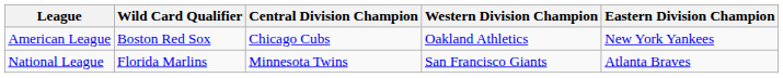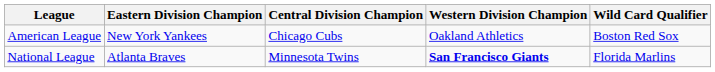 <table class="wikitable">
 <tr>
 <th>League</th>
-<th>Wild Card Qualifier</th>
+<th>Eastern Division Champion</th>
 <th>Central Division Champion</th>
 <th>Western Division Champion</th>
-<th>Eastern Division Champion</th>
+<th>Wild Card Qualifier</th>
 </tr>
 <tr>
 <td><a href='#'>American League</a></td>
-<td><a href='#'>Boston Red Sox</a></td>
+<td><a href='#'>New York Yankees</a></td>
 <td><a href='#'>Chicago Cubs</a></td>
 <td><a href='#'>Oakland Athletics</a></td>
-<td><a href='#'>New York Yankees</a></td>
+<td><a href='#'>Boston Red Sox</a></td>
 </tr>
 <tr>
 <td><a href='#'>National League</a></td>
+<td><a href='#'>Atlanta Braves</a></td>
+<td><a href='#'>Minnesota Twins</a></td>
+<td><strong><a href='#'>San Francisco Giants</a></strong></td>
 <td><a href='#'>Florida Marlins</a></td>
-<td><a href='#'>Minnesota Twins</a></td>
-<td><a href='#'>San Francisco Giants</a></td>
-<td><a href='#'>Atlanta Braves</a></td>
 </tr>
 </table>
